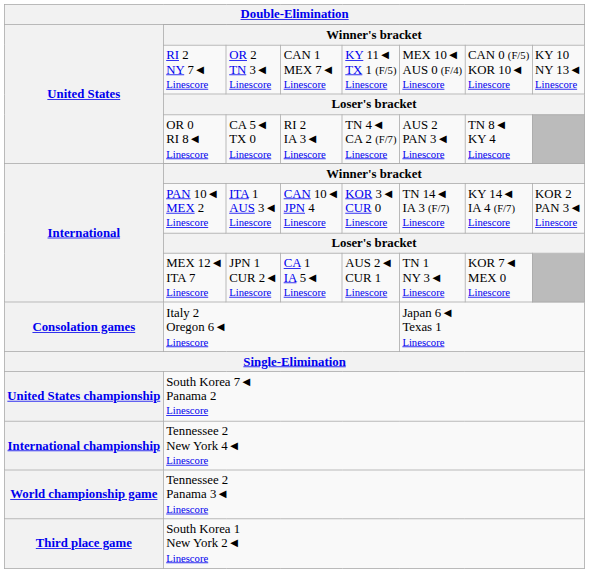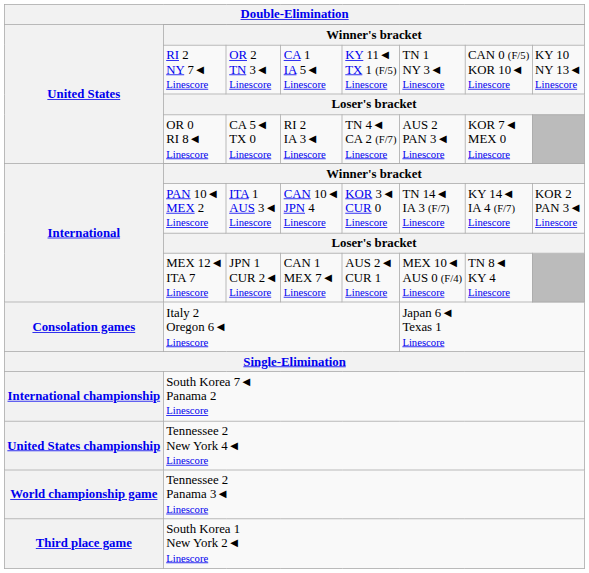 <table class="wikitable">
 <tr>
 <th colspan="8"><a href='#'>Double-Elimination</a></th>
 </tr>
 <tr>
 <th rowspan="5"><a href='#'>United States</a></th>
 </tr>
 <tr>
 <th colspan="7">Winner's bracket</th>
 </tr>
 <tr>
 <td> <a href='#'>RI</a> 2<br> <a href='#'>NY</a> 7◄<br><small><a href='#'>Linescore</a></small></td>
 <td> <a href='#'>OR</a> 2<br> <a href='#'>TN</a> 3◄<br><small><a href='#'>Linescore</a></small></td>
-<td> CAN 1<br> MEX 7◄<br><small><a href='#'>Linescore</a></small></td>
+<td> <a href='#'>CA</a> 1<br> <a href='#'>IA</a> 5◄<br><small><a href='#'>Linescore</a></small></td>
 <td> <a href='#'>KY</a> 11◄<br> <a href='#'>TX</a> 1 <small>(F/5)<br><a href='#'>Linescore</a></small></td>
-<td> MEX 10◄<br> AUS 0 <small>(F/4)<br><a href='#'>Linescore</a></small></td>
+<td> TN 1<br> NY 3◄<br><small><a href='#'>Linescore</a></small></td>
 <td> CAN 0 <small>(F/5)</small><br> KOR 10◄<br><small><a href='#'>Linescore</a></small></td>
 <td> KY 10<br> NY 13◄<br><small><a href='#'>Linescore</a></small></td>
 </tr>
 <tr>
 <th colspan="7">Loser's bracket</th>
 </tr>
 <tr>
 <td> OR 0<br> RI 8◄<br><small><a href='#'>Linescore</a></small></td>
 <td> CA 5◄<br> TX 0<br><small><a href='#'>Linescore</a></small></td>
 <td> RI 2<br> IA 3◄<br><small><a href='#'>Linescore</a></small></td>
 <td> TN 4◄<br> CA 2 <small>(F/7)<br><a href='#'>Linescore</a></small></td>
 <td> AUS 2<br> PAN 3◄<br><small><a href='#'>Linescore</a></small></td>
-<td> TN 8◄<br> KY 4<br><small><a href='#'>Linescore</a></small></td>
+<td> KOR 7◄<br> MEX 0<br><small><a href='#'>Linescore</a></small></td>
 <td bgcolor="bbbbbb"> </td>
 </tr>
 <tr>
 <th rowspan="5"><a href='#'>International</a></th>
 </tr>
 <tr>
 <th colspan="7">Winner's bracket</th>
 </tr>
 <tr>
 <td> <a href='#'>PAN</a> 10◄<br> <a href='#'>MEX</a> 2<br><small><a href='#'>Linescore</a></small></td>
 <td> <a href='#'>ITA</a> 1<br> <a href='#'>AUS</a> 3◄<br><small><a href='#'>Linescore</a></small></td>
 <td> <a href='#'>CAN</a> 10◄<br> <a href='#'>JPN</a> 4<br><small><a href='#'>Linescore</a></small></td>
 <td> <a href='#'>KOR</a> 3◄<br> <a href='#'>CUR</a> 0<br><small><a href='#'>Linescore</a></small></td>
 <td> TN 14◄<br> IA 3 <small>(F/7)<br><a href='#'>Linescore</a></small></td>
 <td> KY 14◄<br> IA 4 <small>(F/7)<br><a href='#'>Linescore</a></small></td>
 <td> KOR 2<br> PAN 3◄<br><small><a href='#'>Linescore</a></small></td>
 </tr>
 <tr>
 <th colspan="7">Loser's bracket</th>
 </tr>
 <tr>
 <td> MEX 12◄<br> ITA 7<br><small><a href='#'>Linescore</a></small></td>
 <td> JPN 1<br> CUR 2◄<br><small><a href='#'>Linescore</a></small></td>
-<td> <a href='#'>CA</a> 1<br> <a href='#'>IA</a> 5◄<br><small><a href='#'>Linescore</a></small></td>
+<td> CAN 1<br> MEX 7◄<br><small><a href='#'>Linescore</a></small></td>
 <td> AUS 2◄<br> CUR 1<br><small><a href='#'>Linescore</a></small></td>
-<td> TN 1<br> NY 3◄<br><small><a href='#'>Linescore</a></small></td>
-<td> KOR 7◄<br> MEX 0<br><small><a href='#'>Linescore</a></small></td>
+<td> MEX 10◄<br> AUS 0 <small>(F/4)<br><a href='#'>Linescore</a></small></td>
+<td> TN 8◄<br> KY 4<br><small><a href='#'>Linescore</a></small></td>
 <td bgcolor="bbbbbb"> </td>
 </tr>
 <tr>
 <th><a href='#'>Consolation games</a></th>
 <td colspan="4"> Italy 2<br> Oregon 6◄<br><small><a href='#'>Linescore</a></small></td>
 <td colspan="4"> Japan 6◄<br> Texas 1<br><small><a href='#'>Linescore</a></small></td>
 </tr>
 <tr>
 <th colspan="8"><a href='#'>Single-Elimination</a></th>
 </tr>
 <tr>
-<th><a href='#'>United States championship</a></th>
+<th><a href='#'>International championship</a></th>
 <td colspan="8"> South Korea 7◄<br> Panama 2<br><small><a href='#'>Linescore</a></small></td>
 </tr>
 <tr>
-<th><a href='#'>International championship</a></th>
+<th><a href='#'>United States championship</a></th>
 <td colspan="8"> Tennessee 2<br> New York 4◄<br><small><a href='#'>Linescore</a></small></td>
 </tr>
 <tr>
 <th><a href='#'>World championship game</a></th>
 <td colspan="8"> Tennessee 2<br> Panama 3◄<br><small><a href='#'>Linescore</a></small></td>
 </tr>
 <tr>
 <th><a href='#'>Third place game</a></th>
 <td colspan="8"> South Korea 1<br> New York 2◄<br><small><a href='#'>Linescore</a></small></td>
 </tr>
 </table>
